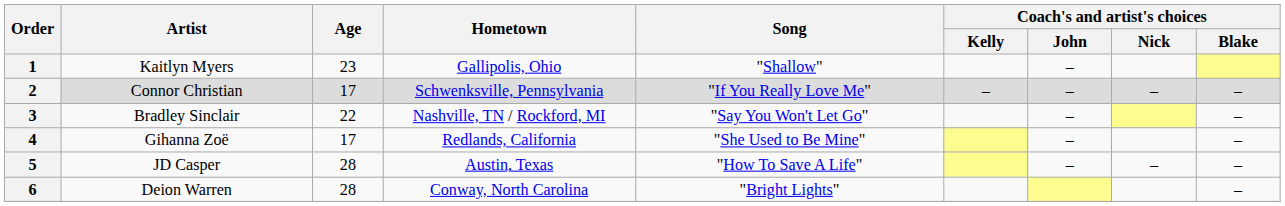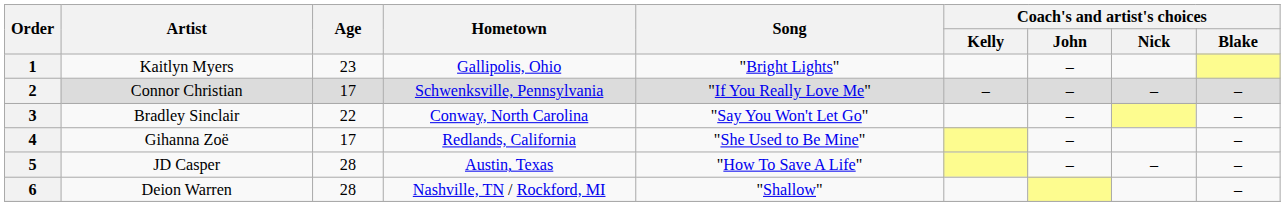 <table class="wikitable" style="text-align:center; line-height:17px; width:100%">
 <tr>
 <th scope="col" rowspan="2" style="width:04%;">Order</th>
 <th scope="col" rowspan="2" style="width:18%;">Artist</th>
 <th scope="col" rowspan="2" style="width:05%;">Age</th>
 <th scope="col" rowspan="2" style="width:18%;">Hometown</th>
 <th scope="col" rowspan="2" style="width:22%;">Song</th>
 <th scope="col" colspan="4" style="width:24%;">Coach's and artist's choices</th>
 </tr>
 <tr>
 <th stylw="width:06%;">Kelly</th>
 <th style="width:06%;">John</th>
 <th style="width:06%;">Nick</th>
 <th style="width:06%;">Blake</th>
 </tr>
 <tr>
 <th>1</th>
 <td>Kaitlyn Myers</td>
 <td>23</td>
 <td><a href='#'>Gallipolis, Ohio</a></td>
-<td>"<a href='#'>Shallow</a>"</td>
+<td>"<a href='#'>Bright Lights</a>"</td>
 <td><em></em></td>
 <td>–</td>
 <td><em></em></td>
 <td bgcolor="#fdfc8f"><em></em></td>
 </tr>
 <tr style="background:#DCDCDC">
 <th>2</th>
 <td>Connor Christian</td>
 <td>17</td>
 <td><a href='#'>Schwenksville, Pennsylvania</a></td>
 <td>"<a href='#'>If You Really Love Me</a>"</td>
 <td>–</td>
 <td>–</td>
 <td>–</td>
 <td>–</td>
 </tr>
 <tr>
 <th>3</th>
 <td>Bradley Sinclair</td>
 <td>22</td>
-<td><a href='#'>Nashville, TN</a> / <a href='#'>Rockford, MI</a></td>
+<td><a href='#'>Conway, North Carolina</a></td>
 <td>"<a href='#'>Say You Won't Let Go</a>"</td>
 <td><em></em></td>
 <td>–</td>
 <td bgcolor="#fdfc8f"><em></em></td>
 <td>–</td>
 </tr>
 <tr>
 <th>4</th>
 <td>Gihanna Zoë</td>
 <td>17</td>
 <td><a href='#'>Redlands, California</a></td>
 <td>"<a href='#'>She Used to Be Mine</a>"</td>
 <td bgcolor="#fdfc8f"><em></em></td>
 <td>–</td>
 <td><em></em></td>
 <td>–</td>
 </tr>
 <tr>
 <th>5</th>
 <td>JD Casper</td>
 <td>28</td>
 <td><a href='#'>Austin, Texas</a></td>
 <td>"<a href='#'>How To Save A Life</a>"</td>
 <td bgcolor="#fdfc8f"><em></em></td>
 <td>–</td>
 <td>–</td>
 <td>–</td>
 </tr>
 <tr>
 <th>6</th>
 <td>Deion Warren</td>
 <td>28</td>
-<td><a href='#'>Conway, North Carolina</a></td>
-<td>"<a href='#'>Bright Lights</a>"</td>
+<td><a href='#'>Nashville, TN</a> / <a href='#'>Rockford, MI</a></td>
+<td>"<a href='#'>Shallow</a>"</td>
 <td><em></em></td>
 <td bgcolor="#fdfc8f"><em></em></td>
 <td><em></em></td>
 <td>–</td>
 </tr>
 <tr>
 </tr>
 </table>
